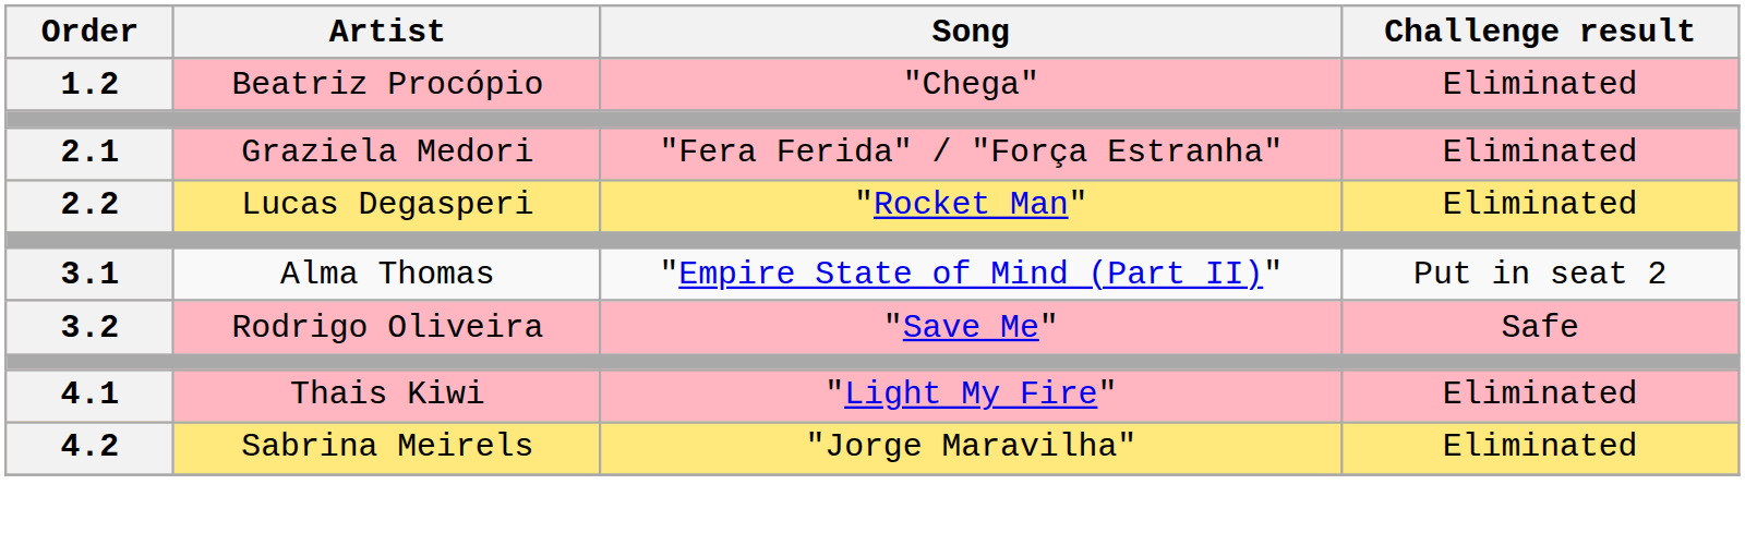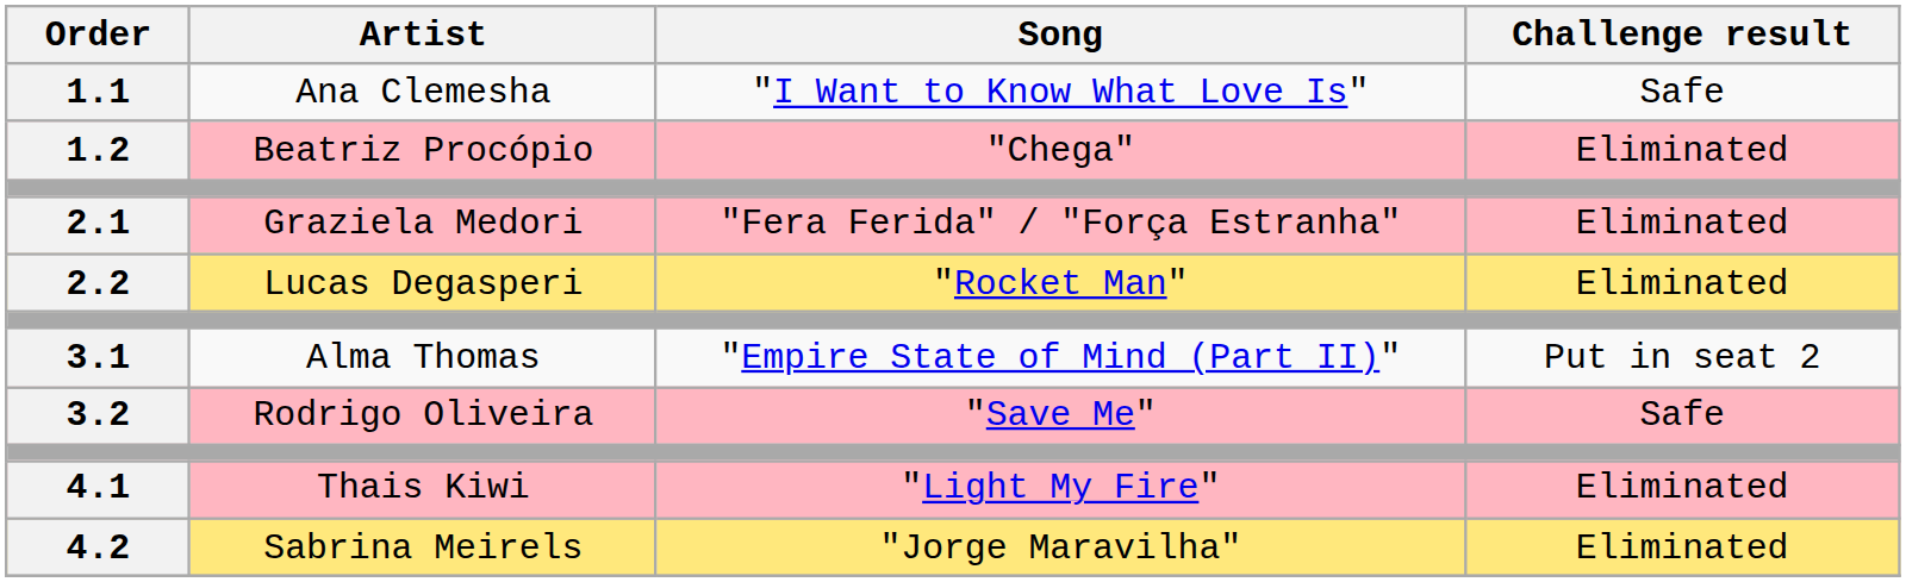 <table class="wikitable" style="text-align:center; width:55%;">
 <tr>
 <th scope="col" width="05%">Order</th>
 <th scope="col" width="15%">Artist</th>
 <th scope="col" width="26%">Song</th>
 <th scope="col" width="14%">Challenge result</th>
+</tr>
+<tr>
+<th>1.1</th>
+<td>Ana Clemesha</td>
+<td>"<a href='#'>I Want to Know What Love Is</a>"</td>
+<td>Safe</td>
 </tr>
 <tr bgcolor=FFB6C1>
 <th>1.2</th>
 <td>Beatriz Procópio</td>
 <td>"Chega"</td>
 <td>Eliminated</td>
 </tr>
 <tr>
 <td bgcolor=A9A9A9 colspan=4></td>
 </tr>
 <tr bgcolor=FFB6C1>
 <th>2.1</th>
 <td>Graziela Medori</td>
 <td>"Fera Ferida" / "Força Estranha"</td>
 <td>Eliminated</td>
 </tr>
 <tr bgcolor=FFE87C>
 <th>2.2</th>
 <td>Lucas Degasperi</td>
 <td>"<a href='#'>Rocket Man</a>"</td>
 <td>Eliminated</td>
 </tr>
 <tr>
 <td bgcolor=A9A9A9 colspan=4></td>
 </tr>
 <tr>
 <th>3.1</th>
 <td>Alma Thomas</td>
 <td>"<a href='#'>Empire State of Mind (Part II)</a>"</td>
 <td>Put in seat 2</td>
 </tr>
 <tr bgcolor=FFB6C1>
 <th>3.2</th>
 <td>Rodrigo Oliveira</td>
 <td>"<a href='#'>Save Me</a>"</td>
 <td>Safe</td>
 </tr>
 <tr>
 <td bgcolor=A9A9A9 colspan=4></td>
 </tr>
 <tr bgcolor=FFB6C1>
 <th>4.1</th>
 <td>Thais Kiwi</td>
 <td>"<a href='#'>Light My Fire</a>"</td>
 <td>Eliminated</td>
 </tr>
 <tr bgcolor=FFE87C>
 <th>4.2</th>
 <td>Sabrina Meirels</td>
 <td>"Jorge Maravilha"</td>
 <td>Eliminated</td>
 </tr>
 <tr>
 </tr>
 </table>
